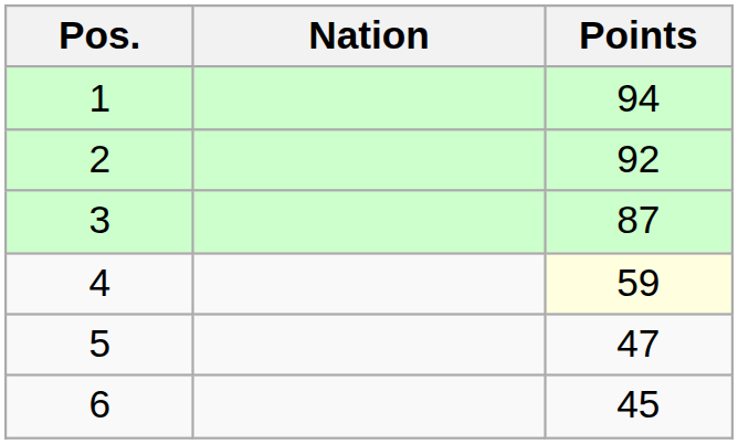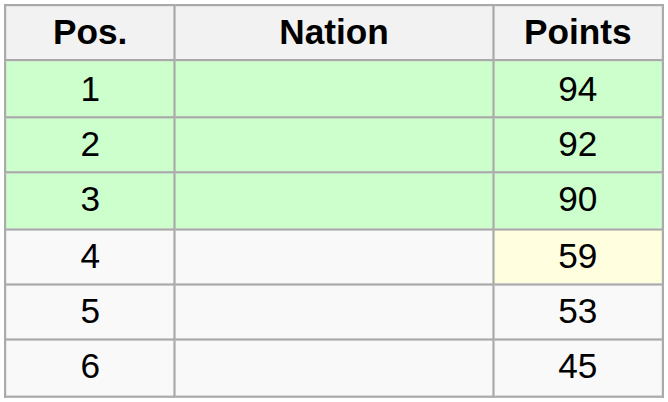 <table class="wikitable gauche" cellspacing="1" style="width:300px;">
 <tr style="background:#efefef; text-align:center;">
 <th style="width:70px;">Pos.</th>
 <th>Nation</th>
 <th style="width:70px;">Points</th>
 </tr>
 <tr style="vertical-align:top; text-align:center; background:#ccffcc;">
 <td>1</td>
 <td style="text-align:left;"></td>
 <td>94</td>
 </tr>
 <tr style="vertical-align:top; text-align:center; background:#ccffcc;">
 <td>2</td>
 <td style="text-align:left;"></td>
 <td>92</td>
 </tr>
 <tr style="vertical-align:top; text-align:center; background:#ccffcc;">
 <td>3</td>
 <td style="text-align:left;"></td>
-<td>87</td>
+<td>90</td>
 </tr>
 <tr style="vertical-align:top; text-align:center;">
 <td>4</td>
 <td style="text-align:left;"></td>
 <td style="background: lightyellow;">59</td>
 </tr>
 <tr style="vertical-align:top; text-align:center;">
 <td>5</td>
 <td style="text-align:left;"></td>
-<td>47</td>
+<td>53</td>
 </tr>
 <tr style="vertical-align:top; text-align:center;">
 <td>6</td>
 <td style="text-align:left;"></td>
 <td>45</td>
 </tr>
 </table>
